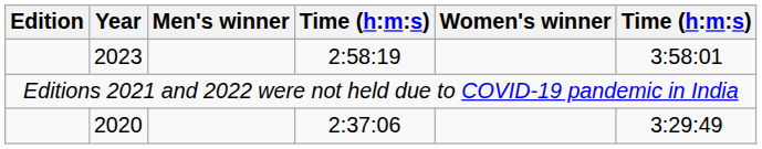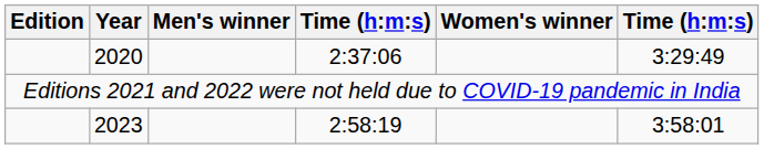 <table class="wikitable" style="text-align:center">
 <tr>
 <th>Edition</th>
 <th>Year</th>
 <th>Men's winner</th>
 <th>Time (<a href='#'>h</a>:<a href='#'>m</a>:<a href='#'>s</a>)</th>
 <th>Women's winner</th>
 <th>Time (<a href='#'>h</a>:<a href='#'>m</a>:<a href='#'>s</a>)</th>
 </tr>
 <tr>
 <td></td>
+<td>2020</td>
+<td align=left></td>
+<td>2:37:06</td>
+<td align=left></td>
+<td>3:29:49</td>
+</tr>
+<tr>
+<td colspan=6 align-text=center><em>Editions 2021 and 2022 were not held due to <a href='#'>COVID-19 pandemic in India</a></em></td>
+</tr>
+<tr>
+<td></td>
 <td>2023</td>
 <td align=left></td>
 <td>2:58:19</td>
 <td align=left></td>
 <td>3:58:01</td>
 </tr>
-<tr>
-<td colspan=6 align-text=center><em>Editions 2021 and 2022 were not held due to <a href='#'>COVID-19 pandemic in India</a></em></td>
-</tr>
-<tr>
-<td></td>
-<td>2020</td>
-<td align=left></td>
-<td>2:37:06</td>
-<td align=left></td>
-<td>3:29:49</td>
-</tr>
 </table>
